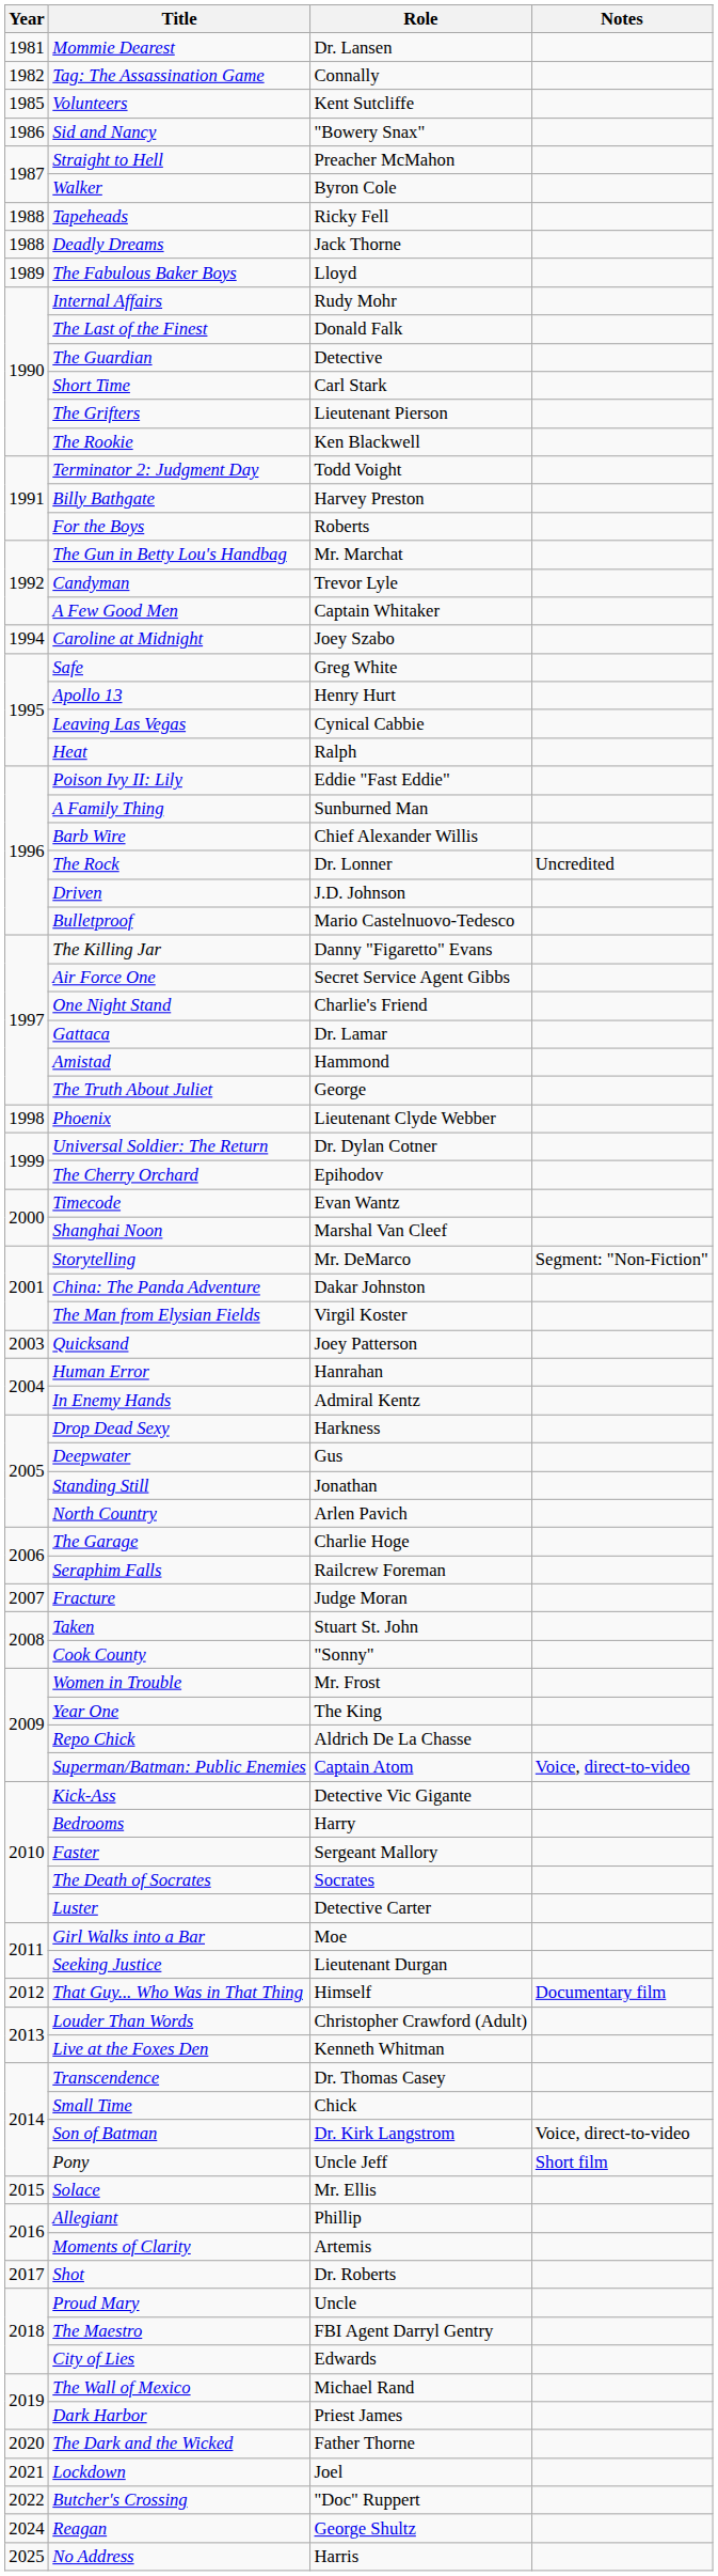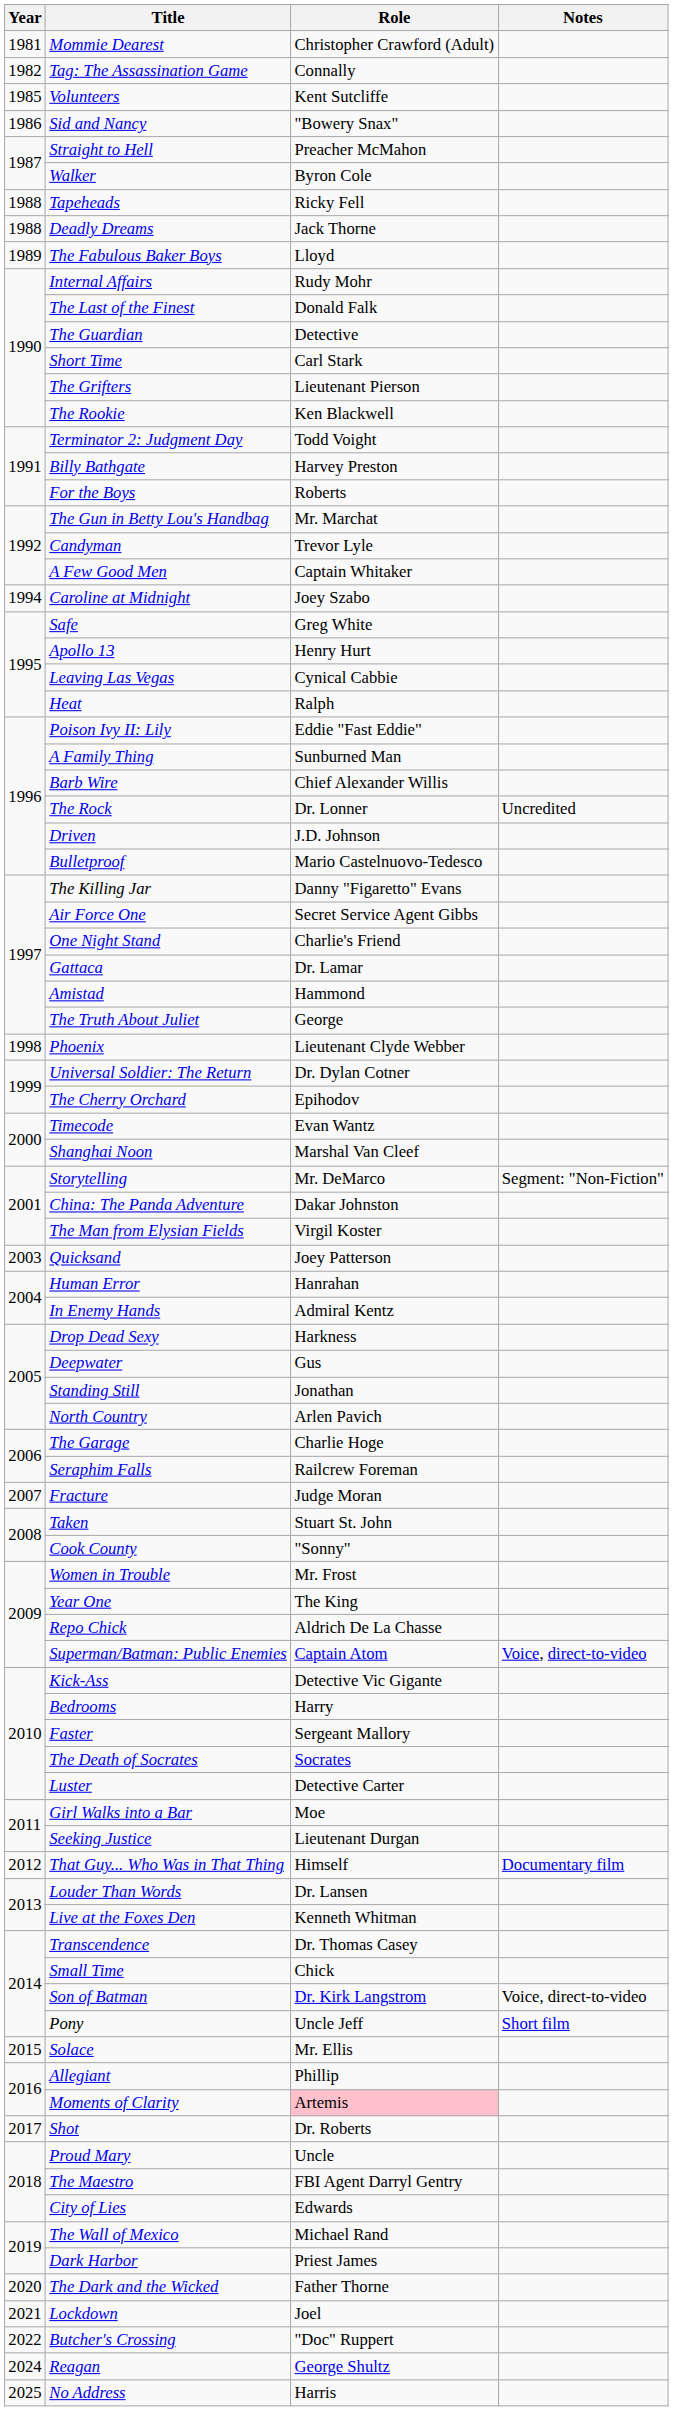 <table class="wikitable sortable">
 <tr>
 <th>Year</th>
 <th>Title</th>
 <th>Role</th>
 <th>Notes</th>
 </tr>
 <tr>
 <td>1981</td>
 <td><em><a href='#'>Mommie Dearest</a></em></td>
-<td>Dr. Lansen</td>
+<td>Christopher Crawford (Adult)</td>
 <td></td>
 </tr>
 <tr>
 <td>1982</td>
 <td><em><a href='#'>Tag: The Assassination Game</a></em></td>
 <td>Connally</td>
 <td></td>
 </tr>
 <tr>
 <td>1985</td>
 <td><em><a href='#'>Volunteers</a></em></td>
 <td>Kent Sutcliffe</td>
 <td></td>
 </tr>
 <tr>
 <td>1986</td>
 <td><em><a href='#'>Sid and Nancy</a></em></td>
 <td>"Bowery Snax"</td>
 <td></td>
 </tr>
 <tr>
 <td rowspan="2">1987</td>
 <td><em><a href='#'>Straight to Hell</a></em></td>
 <td>Preacher McMahon</td>
 <td></td>
 </tr>
 <tr>
 <td><em><a href='#'>Walker</a></em></td>
 <td>Byron Cole</td>
 <td></td>
 </tr>
 <tr>
 <td>1988</td>
 <td><em><a href='#'>Tapeheads</a></em></td>
 <td>Ricky Fell</td>
 <td></td>
 </tr>
 <tr>
 <td>1988</td>
 <td><em><a href='#'>Deadly Dreams</a></em></td>
 <td>Jack Thorne</td>
 <td></td>
 </tr>
 <tr>
 <td>1989</td>
 <td><em><a href='#'>The Fabulous Baker Boys</a></em></td>
 <td>Lloyd</td>
 <td></td>
 </tr>
 <tr>
 <td rowspan="6">1990</td>
 <td><em><a href='#'>Internal Affairs</a></em></td>
 <td>Rudy Mohr</td>
 <td></td>
 </tr>
 <tr>
 <td><em><a href='#'>The Last of the Finest</a></em></td>
 <td>Donald Falk</td>
 <td></td>
 </tr>
 <tr>
 <td><em><a href='#'>The Guardian</a></em></td>
 <td>Detective</td>
 <td></td>
 </tr>
 <tr>
 <td><em><a href='#'>Short Time</a></em></td>
 <td>Carl Stark</td>
 <td></td>
 </tr>
 <tr>
 <td><em><a href='#'>The Grifters</a></em></td>
 <td>Lieutenant Pierson</td>
 <td></td>
 </tr>
 <tr>
 <td><em><a href='#'>The Rookie</a></em></td>
 <td>Ken Blackwell</td>
 <td></td>
 </tr>
 <tr>
 <td rowspan="3">1991</td>
 <td><em><a href='#'>Terminator 2: Judgment Day</a></em></td>
 <td>Todd Voight</td>
 <td></td>
 </tr>
 <tr>
 <td><em><a href='#'>Billy Bathgate</a></em></td>
 <td>Harvey Preston</td>
 <td></td>
 </tr>
 <tr>
 <td><em><a href='#'>For the Boys</a></em></td>
 <td>Roberts</td>
 <td></td>
 </tr>
 <tr>
 <td rowspan="3">1992</td>
 <td><em><a href='#'>The Gun in Betty Lou's Handbag</a></em></td>
 <td>Mr. Marchat</td>
 <td></td>
 </tr>
 <tr>
 <td><em><a href='#'>Candyman</a></em></td>
 <td>Trevor Lyle</td>
 <td></td>
 </tr>
 <tr>
 <td><em><a href='#'>A Few Good Men</a></em></td>
 <td>Captain Whitaker</td>
 <td></td>
 </tr>
 <tr>
 <td>1994</td>
 <td><em><a href='#'>Caroline at Midnight</a></em></td>
 <td>Joey Szabo</td>
 <td></td>
 </tr>
 <tr>
 <td rowspan="4">1995</td>
 <td><em><a href='#'>Safe</a></em></td>
 <td>Greg White</td>
 <td></td>
 </tr>
 <tr>
 <td><em><a href='#'>Apollo 13</a></em></td>
 <td>Henry Hurt</td>
 <td></td>
 </tr>
 <tr>
 <td><em><a href='#'>Leaving Las Vegas</a></em></td>
 <td>Cynical Cabbie</td>
 <td></td>
 </tr>
 <tr>
 <td><em><a href='#'>Heat</a></em></td>
 <td>Ralph</td>
 <td></td>
 </tr>
 <tr>
 <td rowspan="6">1996</td>
 <td><em><a href='#'>Poison Ivy II: Lily</a></em></td>
 <td>Eddie "Fast Eddie"</td>
 <td></td>
 </tr>
 <tr>
 <td><em><a href='#'>A Family Thing</a></em></td>
 <td>Sunburned Man</td>
 <td></td>
 </tr>
 <tr>
 <td><em><a href='#'>Barb Wire</a></em></td>
 <td>Chief Alexander Willis</td>
 <td></td>
 </tr>
 <tr>
 <td><em><a href='#'>The Rock</a></em></td>
 <td>Dr. Lonner</td>
 <td>Uncredited</td>
 </tr>
 <tr>
 <td><em><a href='#'>Driven</a></em></td>
 <td>J.D. Johnson</td>
 <td></td>
 </tr>
 <tr>
 <td><em><a href='#'>Bulletproof</a></em></td>
 <td>Mario Castelnuovo-Tedesco</td>
 <td></td>
 </tr>
 <tr>
 <td rowspan="6">1997</td>
 <td><em>The Killing Jar</em></td>
 <td>Danny "Figaretto" Evans</td>
 <td></td>
 </tr>
 <tr>
 <td><em><a href='#'>Air Force One</a></em></td>
 <td>Secret Service Agent Gibbs</td>
 <td></td>
 </tr>
 <tr>
 <td><em><a href='#'>One Night Stand</a></em></td>
 <td>Charlie's Friend</td>
 <td></td>
 </tr>
 <tr>
 <td><em><a href='#'>Gattaca</a></em></td>
 <td>Dr. Lamar</td>
 <td></td>
 </tr>
 <tr>
 <td><em><a href='#'>Amistad</a></em></td>
 <td>Hammond</td>
 <td></td>
 </tr>
 <tr>
 <td><em><a href='#'>The Truth About Juliet</a></em></td>
 <td>George</td>
 <td></td>
 </tr>
 <tr>
 <td>1998</td>
 <td><em><a href='#'>Phoenix</a></em></td>
 <td>Lieutenant Clyde Webber</td>
 <td></td>
 </tr>
 <tr>
 <td rowspan="2">1999</td>
 <td><em><a href='#'>Universal Soldier: The Return</a></em></td>
 <td>Dr. Dylan Cotner</td>
 <td></td>
 </tr>
 <tr>
 <td><em><a href='#'>The Cherry Orchard</a></em></td>
 <td>Epihodov</td>
 <td></td>
 </tr>
 <tr>
 <td rowspan="2">2000</td>
 <td><em><a href='#'>Timecode</a></em></td>
 <td>Evan Wantz</td>
 <td></td>
 </tr>
 <tr>
 <td><em><a href='#'>Shanghai Noon</a></em></td>
 <td>Marshal Van Cleef</td>
 <td></td>
 </tr>
 <tr>
 <td rowspan="3">2001</td>
 <td><em><a href='#'>Storytelling</a></em></td>
 <td>Mr. DeMarco</td>
 <td>Segment: "Non-Fiction"</td>
 </tr>
 <tr>
 <td><em><a href='#'>China: The Panda Adventure</a></em></td>
 <td>Dakar Johnston</td>
 <td></td>
 </tr>
 <tr>
 <td><em><a href='#'>The Man from Elysian Fields</a></em></td>
 <td>Virgil Koster</td>
 <td></td>
 </tr>
 <tr>
 <td>2003</td>
 <td><em><a href='#'>Quicksand</a></em></td>
 <td>Joey Patterson</td>
 <td></td>
 </tr>
 <tr>
 <td rowspan="2">2004</td>
 <td><em><a href='#'>Human Error</a></em></td>
 <td>Hanrahan</td>
 <td></td>
 </tr>
 <tr>
 <td><em><a href='#'>In Enemy Hands</a></em></td>
 <td>Admiral Kentz</td>
 <td></td>
 </tr>
 <tr>
 <td rowspan="4">2005</td>
 <td><em><a href='#'>Drop Dead Sexy</a></em></td>
 <td>Harkness</td>
 <td></td>
 </tr>
 <tr>
 <td><em><a href='#'>Deepwater</a></em></td>
 <td>Gus</td>
 <td></td>
 </tr>
 <tr>
 <td><em><a href='#'>Standing Still</a></em></td>
 <td>Jonathan</td>
 <td></td>
 </tr>
 <tr>
 <td><em><a href='#'>North Country</a></em></td>
 <td>Arlen Pavich</td>
 <td></td>
 </tr>
 <tr>
 <td rowspan="2">2006</td>
 <td><em><a href='#'>The Garage</a></em></td>
 <td>Charlie Hoge</td>
 <td></td>
 </tr>
 <tr>
 <td><em><a href='#'>Seraphim Falls</a></em></td>
 <td>Railcrew Foreman</td>
 <td></td>
 </tr>
 <tr>
 <td>2007</td>
 <td><em><a href='#'>Fracture</a></em></td>
 <td>Judge Moran</td>
 <td></td>
 </tr>
 <tr>
 <td rowspan="2">2008</td>
 <td><em><a href='#'>Taken</a></em></td>
 <td>Stuart St. John</td>
 <td></td>
 </tr>
 <tr>
 <td><em><a href='#'>Cook County</a></em></td>
 <td>"Sonny"</td>
 <td></td>
 </tr>
 <tr>
 <td rowspan="4">2009</td>
 <td><em><a href='#'>Women in Trouble</a></em></td>
 <td>Mr. Frost</td>
 <td></td>
 </tr>
 <tr>
 <td><em><a href='#'>Year One</a></em></td>
 <td>The King</td>
 <td></td>
 </tr>
 <tr>
 <td><em><a href='#'>Repo Chick</a></em></td>
 <td>Aldrich De La Chasse</td>
 <td></td>
 </tr>
 <tr>
 <td><em><a href='#'>Superman/Batman: Public Enemies</a></em></td>
 <td><a href='#'>Captain Atom</a></td>
 <td><a href='#'>Voice</a>, <a href='#'>direct-to-video</a></td>
 </tr>
 <tr>
 <td rowspan="5">2010</td>
 <td><em><a href='#'>Kick-Ass</a></em></td>
 <td>Detective Vic Gigante</td>
 <td></td>
 </tr>
 <tr>
 <td><em><a href='#'>Bedrooms</a></em></td>
 <td>Harry</td>
 <td></td>
 </tr>
 <tr>
 <td><em><a href='#'>Faster</a></em></td>
 <td>Sergeant Mallory</td>
 <td></td>
 </tr>
 <tr>
 <td><em><a href='#'>The Death of Socrates</a></em></td>
 <td><a href='#'>Socrates</a></td>
 <td></td>
 </tr>
 <tr>
 <td><em><a href='#'>Luster</a></em></td>
 <td>Detective Carter</td>
 <td></td>
 </tr>
 <tr>
 <td rowspan="2">2011</td>
 <td><em><a href='#'>Girl Walks into a Bar</a></em></td>
 <td>Moe</td>
 <td></td>
 </tr>
 <tr>
 <td><em><a href='#'>Seeking Justice</a></em></td>
 <td>Lieutenant Durgan</td>
 <td></td>
 </tr>
 <tr>
 <td>2012</td>
 <td><em><a href='#'>That Guy... Who Was in That Thing</a></em></td>
 <td>Himself</td>
 <td><a href='#'>Documentary film</a></td>
 </tr>
 <tr>
 <td rowspan="2">2013</td>
 <td><em><a href='#'>Louder Than Words</a></em></td>
-<td>Christopher Crawford (Adult)</td>
+<td>Dr. Lansen</td>
 <td></td>
 </tr>
 <tr>
 <td><em><a href='#'>Live at the Foxes Den</a></em></td>
 <td>Kenneth Whitman</td>
 <td></td>
 </tr>
 <tr>
 <td rowspan="4">2014</td>
 <td><em><a href='#'>Transcendence</a></em></td>
 <td>Dr. Thomas Casey</td>
 <td></td>
 </tr>
 <tr>
 <td><em><a href='#'>Small Time</a></em></td>
 <td>Chick</td>
 <td></td>
 </tr>
 <tr>
 <td><em><a href='#'>Son of Batman</a></em></td>
 <td><a href='#'>Dr. Kirk Langstrom</a></td>
 <td>Voice, direct-to-video</td>
 </tr>
 <tr>
 <td><em>Pony</em></td>
 <td>Uncle Jeff</td>
 <td><a href='#'>Short film</a></td>
 </tr>
 <tr>
 <td>2015</td>
 <td><em><a href='#'>Solace</a></em></td>
 <td>Mr. Ellis</td>
 <td></td>
 </tr>
 <tr>
 <td rowspan="2">2016</td>
 <td><em><a href='#'>Allegiant</a></em></td>
 <td>Phillip</td>
 <td></td>
 </tr>
 <tr>
 <td><em><a href='#'>Moments of Clarity</a></em></td>
-<td>Artemis</td>
+<td style="background: pink;">Artemis</td>
 <td></td>
 </tr>
 <tr>
 <td>2017</td>
 <td><em><a href='#'>Shot</a></em></td>
 <td>Dr. Roberts</td>
 <td></td>
 </tr>
 <tr>
 <td rowspan="3">2018</td>
 <td><em><a href='#'>Proud Mary</a></em></td>
 <td>Uncle</td>
 <td></td>
 </tr>
 <tr>
 <td><em><a href='#'>The Maestro</a></em></td>
 <td>FBI Agent Darryl Gentry</td>
 <td></td>
 </tr>
 <tr>
 <td><em><a href='#'>City of Lies</a></em></td>
 <td>Edwards</td>
 <td></td>
 </tr>
 <tr>
 <td rowspan="2">2019</td>
 <td><em><a href='#'>The Wall of Mexico</a></em></td>
 <td>Michael Rand</td>
 <td></td>
 </tr>
 <tr>
 <td><em><a href='#'>Dark Harbor</a></em></td>
 <td>Priest James</td>
 <td></td>
 </tr>
 <tr>
 <td>2020</td>
 <td><em><a href='#'>The Dark and the Wicked</a></em></td>
 <td>Father Thorne</td>
 <td></td>
 </tr>
 <tr>
 <td>2021</td>
 <td><em><a href='#'>Lockdown</a></em></td>
 <td>Joel</td>
 <td></td>
 </tr>
 <tr>
 <td>2022</td>
 <td><em><a href='#'>Butcher's Crossing</a></em></td>
 <td>"Doc" Ruppert</td>
 <td></td>
 </tr>
 <tr>
 <td>2024</td>
 <td><em><a href='#'>Reagan</a></em></td>
 <td><a href='#'>George Shultz</a></td>
 <td></td>
 </tr>
 <tr>
 <td>2025</td>
 <td><em><a href='#'>No Address</a></em></td>
 <td>Harris</td>
 <td></td>
 </tr>
 </table>
